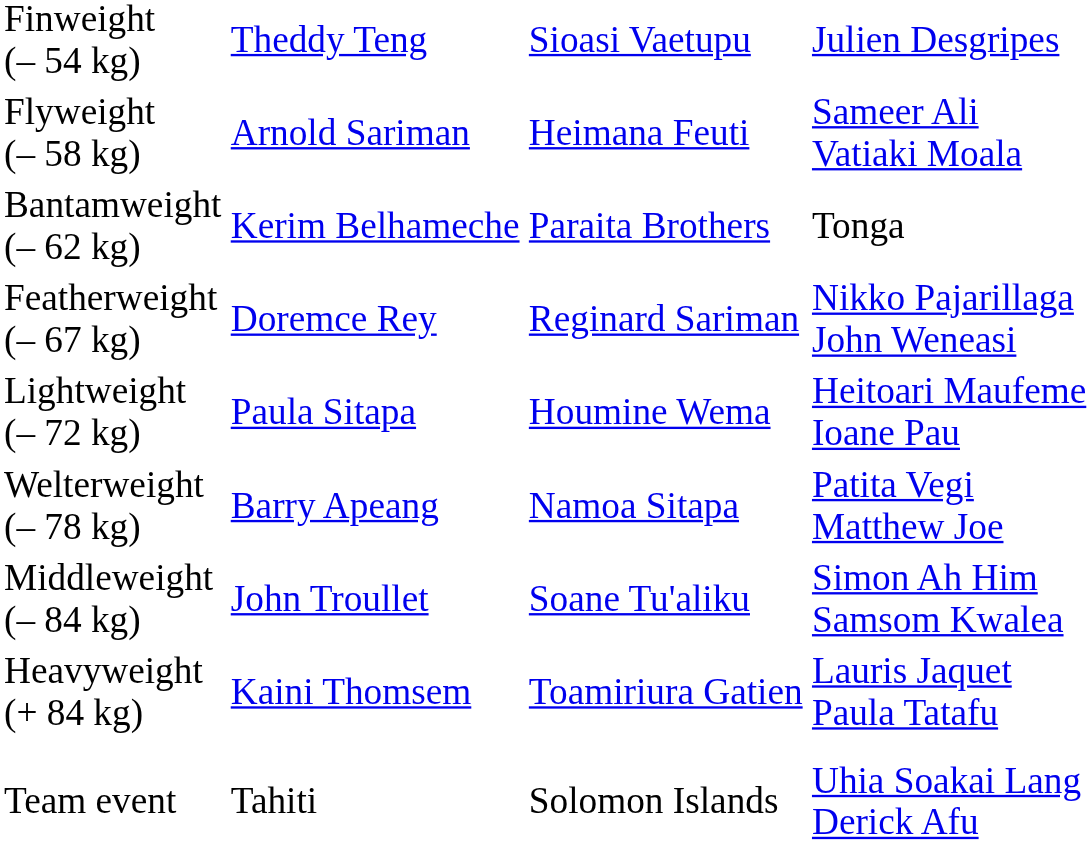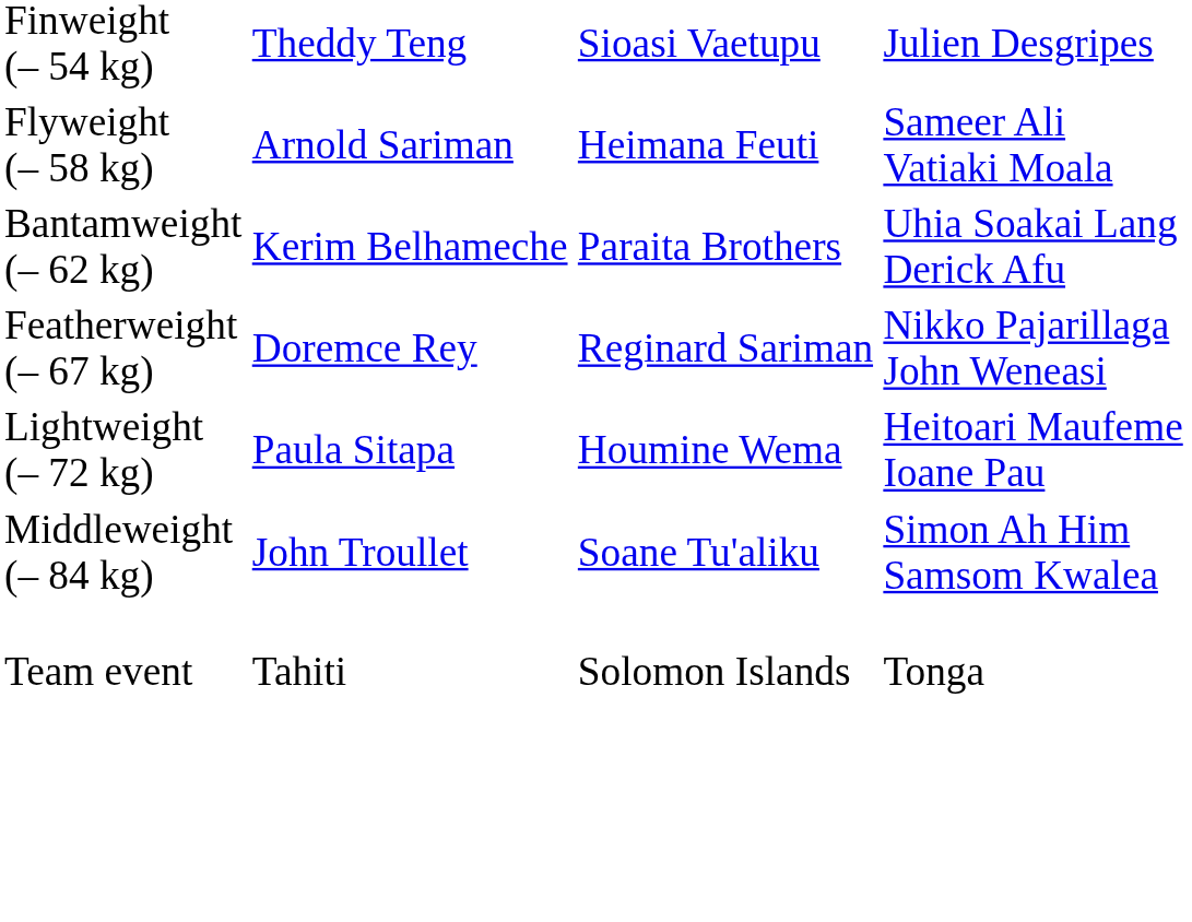 <table>
 <tr>
 <td>Finweight<br>(– 54 kg)</td>
 <td> <a href='#'>Theddy Teng</a></td>
 <td> <a href='#'>Sioasi Vaetupu</a></td>
 <td> <a href='#'>Julien Desgripes</a></td>
 </tr>
 <tr>
 <td>Flyweight<br>(– 58 kg)</td>
 <td> <a href='#'>Arnold Sariman</a></td>
 <td> <a href='#'>Heimana Feuti</a></td>
 <td> <a href='#'>Sameer Ali</a> <br>  <a href='#'>Vatiaki Moala</a></td>
 </tr>
 <tr>
 <td>Bantamweight<br>(– 62 kg)</td>
 <td> <a href='#'>Kerim Belhameche</a></td>
 <td> <a href='#'>Paraita Brothers</a></td>
-<td> Tonga</td>
+<td> <a href='#'>Uhia Soakai Lang</a> <br>  <a href='#'>Derick Afu</a></td>
 </tr>
 <tr>
 <td>Featherweight<br>(– 67 kg)</td>
 <td> <a href='#'>Doremce Rey</a></td>
 <td> <a href='#'>Reginard Sariman</a></td>
 <td> <a href='#'>Nikko Pajarillaga</a> <br>  <a href='#'>John Weneasi</a></td>
 </tr>
 <tr>
 <td>Lightweight<br>(– 72 kg)</td>
 <td> <a href='#'>Paula Sitapa</a></td>
 <td> <a href='#'>Houmine Wema</a></td>
 <td> <a href='#'>Heitoari Maufeme</a> <br>  <a href='#'>Ioane Pau</a></td>
 </tr>
 <tr>
-<td>Welterweight<br>(– 78 kg)</td>
-<td> <a href='#'>Barry Apeang</a></td>
-<td> <a href='#'>Namoa Sitapa</a></td>
-<td> <a href='#'>Patita Vegi</a> <br>  <a href='#'>Matthew Joe</a></td>
-</tr>
-<tr>
 <td>Middleweight<br>(– 84 kg)</td>
 <td> <a href='#'>John Troullet</a></td>
 <td> <a href='#'>Soane Tu'aliku</a></td>
 <td> <a href='#'>Simon Ah Him</a> <br>  <a href='#'>Samsom Kwalea</a></td>
 </tr>
 <tr>
-<td>Heavyweight<br>(+ 84 kg)</td>
-<td> <a href='#'>Kaini Thomsem</a></td>
-<td> <a href='#'>Toamiriura Gatien</a></td>
-<td> <a href='#'>Lauris Jaquet</a> <br>  <a href='#'>Paula Tatafu</a></td>
-</tr>
-<tr>
 <td style="height:3.1em;">Team event</td>
 <td> Tahiti</td>
 <td> Solomon Islands</td>
-<td> <a href='#'>Uhia Soakai Lang</a> <br>  <a href='#'>Derick Afu</a></td>
+<td> Tonga</td>
 </tr>
 </table>
